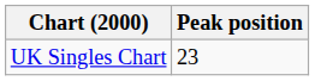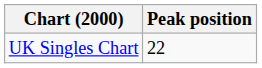 <table class="wikitable sortable">
 <tr>
 <th>Chart (2000)</th>
 <th>Peak position</th>
 </tr>
 <tr>
 <td><a href='#'>UK Singles Chart</a></td>
-<td>23</td>
+<td>22</td>
 </tr>
 </table>
